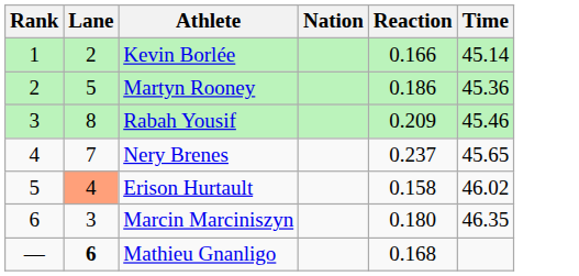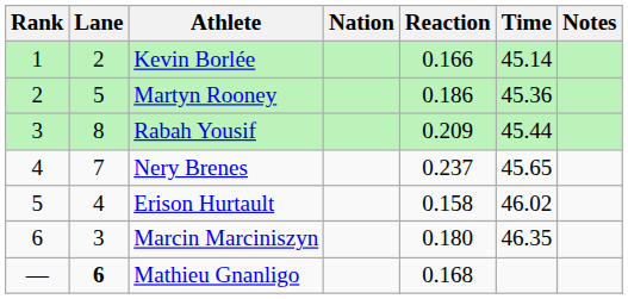 <table class="wikitable sortable" style="text-align:center">
 <tr>
 <th>Rank</th>
 <th>Lane</th>
 <th>Athlete</th>
 <th>Nation</th>
 <th>Reaction</th>
 <th>Time</th>
+<th>Notes</th>
 </tr>
 <tr style="background:#bbf3bb;">
 <td>1</td>
 <td>2</td>
 <td align=left><a href='#'>Kevin Borlée</a></td>
 <td align=left></td>
 <td>0.166</td>
 <td>45.14</td>
+<td></td>
 </tr>
 <tr style="background:#bbf3bb;">
 <td>2</td>
 <td>5</td>
 <td align=left><a href='#'>Martyn Rooney</a></td>
 <td align=left></td>
 <td>0.186</td>
 <td>45.36</td>
+<td></td>
 </tr>
 <tr style="background:#bbf3bb;">
 <td>3</td>
 <td>8</td>
 <td align=left><a href='#'>Rabah Yousif</a></td>
 <td align=left></td>
 <td>0.209</td>
-<td>45.46</td>
+<td>45.44</td>
+<td></td>
 </tr>
 <tr>
 <td>4</td>
 <td>7</td>
 <td align=left><a href='#'>Nery Brenes</a></td>
 <td align=left></td>
 <td>0.237</td>
 <td>45.65</td>
+<td></td>
 </tr>
 <tr>
 <td>5</td>
-<td style="background: lightsalmon;">4</td>
+<td>4</td>
 <td align=left><a href='#'>Erison Hurtault</a></td>
 <td align=left></td>
 <td>0.158</td>
 <td>46.02</td>
+<td></td>
 </tr>
 <tr>
 <td>6</td>
 <td>3</td>
 <td align=left><a href='#'>Marcin Marciniszyn</a></td>
 <td align=left></td>
 <td>0.180</td>
 <td>46.35</td>
+<td></td>
 </tr>
 <tr>
 <td data-sort-value=7>—</td>
 <td><strong>6</strong></td>
 <td align=left><a href='#'>Mathieu Gnanligo</a></td>
 <td align=left></td>
 <td>0.168</td>
 <td></td>
+<td></td>
 </tr>
 </table>
